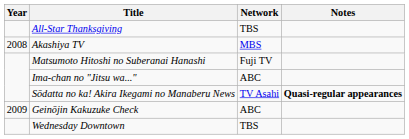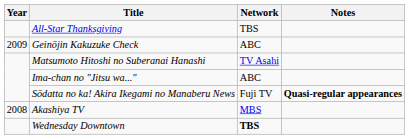 <table class="wikitable">
 <tr>
 <th>Year</th>
 <th>Title</th>
 <th>Network</th>
 <th>Notes</th>
 </tr>
 <tr>
 <td></td>
 <td><em><a href='#'>All-Star Thanksgiving</a></em></td>
 <td>TBS</td>
 <td></td>
 </tr>
 <tr>
-<td>2008</td>
-<td><em>Akashiya TV</em></td>
-<td><a href='#'>MBS</a></td>
+<td>2009</td>
+<td><em>Geinōjin Kakuzuke Check</em></td>
+<td>ABC</td>
 <td></td>
 </tr>
 <tr>
 <td rowspan="3"></td>
 <td><em>Matsumoto Hitoshi no Suberanai Hanashi</em></td>
-<td>Fuji TV</td>
+<td><a href='#'>TV Asahi</a></td>
 <td></td>
 </tr>
 <tr>
 <td><em>Ima-chan no "Jitsu wa..."</em></td>
 <td>ABC</td>
 <td></td>
 </tr>
 <tr>
 <td><em>Sōdatta no ka! Akira Ikegami no Manaberu News</em></td>
-<td><a href='#'>TV Asahi</a></td>
+<td>Fuji TV</td>
 <td><strong>Quasi-regular appearances</strong></td>
 </tr>
 <tr>
-<td>2009</td>
-<td><em>Geinōjin Kakuzuke Check</em></td>
-<td>ABC</td>
+<td>2008</td>
+<td><em>Akashiya TV</em></td>
+<td><a href='#'>MBS</a></td>
 <td></td>
 </tr>
 <tr>
 <td></td>
 <td><em>Wednesday Downtown</em></td>
-<td>TBS</td>
+<td><strong>TBS</strong></td>
 <td></td>
 </tr>
 </table>
